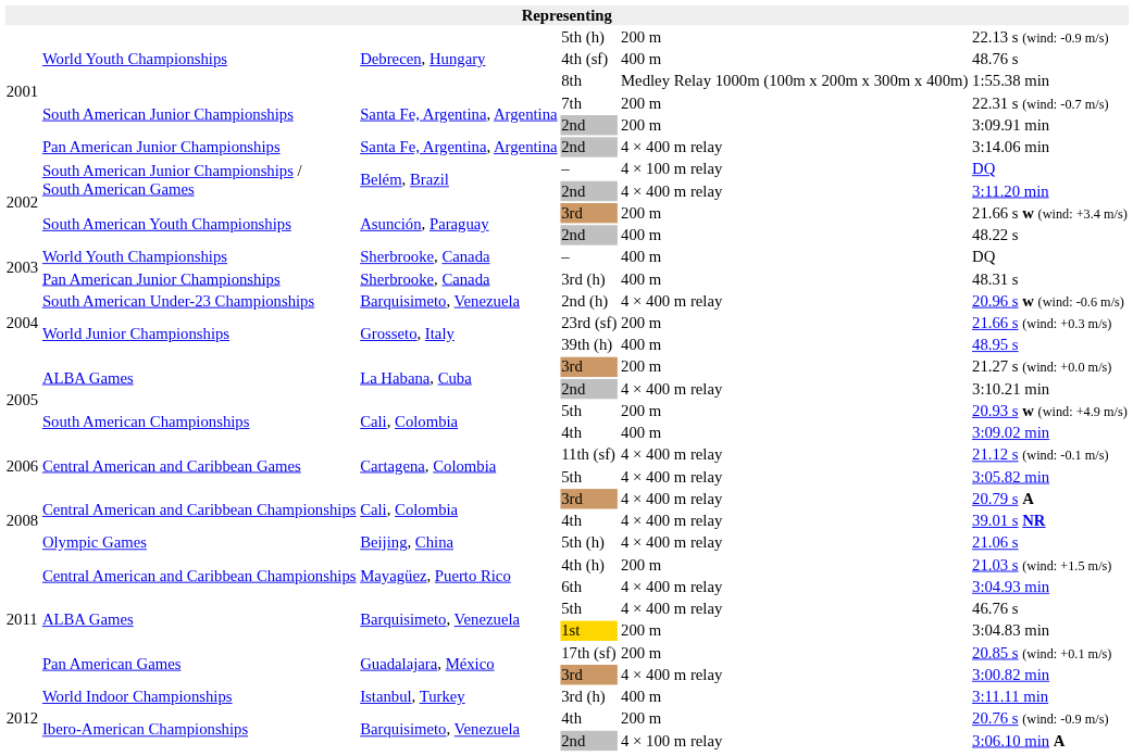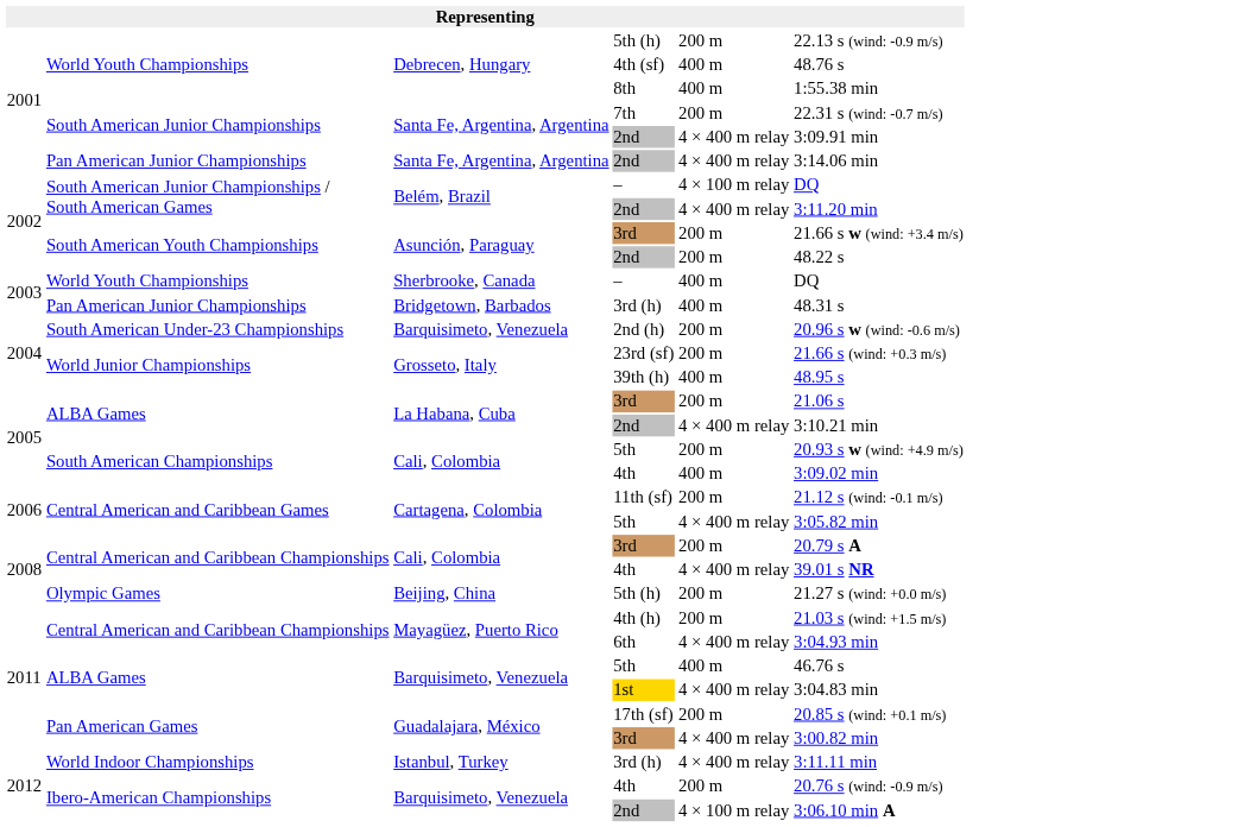 <table>
 <tr>
 <th bgcolor="#eeeeee" colspan="6">Representing </th>
 </tr>
 <tr>
 <td rowspan=6>2001</td>
 <td rowspan=3><a href='#'>World Youth Championships</a></td>
 <td rowspan=3><a href='#'>Debrecen</a>, <a href='#'>Hungary</a></td>
 <td>5th (h)</td>
 <td>200 m</td>
 <td>22.13 s  <small>(wind: -0.9 m/s)</small></td>
 </tr>
 <tr>
 <td>4th (sf)</td>
 <td>400 m</td>
 <td>48.76 s</td>
 </tr>
 <tr>
 <td>8th</td>
-<td>Medley Relay 1000m (100m x 200m x 300m x 400m)</td>
+<td>400 m</td>
 <td>1:55.38 min</td>
 </tr>
 <tr>
 <td rowspan=2><a href='#'>South American Junior Championships</a></td>
 <td rowspan=2><a href='#'>Santa Fe, Argentina</a>, <a href='#'>Argentina</a></td>
 <td>7th</td>
 <td>200 m</td>
 <td>22.31 s <small>(wind: -0.7 m/s)</small></td>
 </tr>
 <tr>
 <td bgcolor=silver>2nd</td>
-<td>200 m</td>
+<td>4 × 400 m relay</td>
 <td>3:09.91 min</td>
 </tr>
 <tr>
 <td><a href='#'>Pan American Junior Championships</a></td>
 <td><a href='#'>Santa Fe, Argentina</a>, <a href='#'>Argentina</a></td>
 <td bgcolor=silver>2nd</td>
 <td>4 × 400 m relay</td>
 <td>3:14.06 min</td>
 </tr>
 <tr>
 <td rowspan=4>2002</td>
 <td rowspan=2><a href='#'>South American Junior Championships</a> /<br> <a href='#'>South American Games</a></td>
 <td rowspan=2><a href='#'>Belém</a>, <a href='#'>Brazil</a></td>
 <td>–</td>
 <td>4 × 100 m relay</td>
 <td><a href='#'>DQ</a></td>
 </tr>
 <tr>
 <td bgcolor=silver>2nd</td>
 <td>4 × 400 m relay</td>
 <td><a href='#'>3:11.20 min</a></td>
 </tr>
 <tr>
 <td rowspan=2><a href='#'>South American Youth Championships</a></td>
 <td rowspan=2><a href='#'>Asunción</a>, <a href='#'>Paraguay</a></td>
 <td bgcolor=cc9966>3rd</td>
 <td>200 m</td>
 <td>21.66 s <strong>w</strong> <small>(wind: +3.4 m/s)</small></td>
 </tr>
 <tr>
 <td bgcolor=silver>2nd</td>
-<td>400 m</td>
+<td>200 m</td>
 <td>48.22 s</td>
 </tr>
 <tr>
 <td rowspan=2>2003</td>
 <td><a href='#'>World Youth Championships</a></td>
 <td><a href='#'>Sherbrooke</a>, <a href='#'>Canada</a></td>
 <td>–</td>
 <td>400 m</td>
 <td>DQ</td>
 </tr>
 <tr>
 <td><a href='#'>Pan American Junior Championships</a></td>
-<td><a href='#'>Sherbrooke</a>, <a href='#'>Canada</a></td>
+<td><a href='#'>Bridgetown</a>, <a href='#'>Barbados</a></td>
 <td>3rd (h)</td>
 <td>400 m</td>
 <td>48.31 s</td>
 </tr>
 <tr>
 <td rowspan=3>2004</td>
 <td><a href='#'>South American Under-23 Championships</a></td>
 <td><a href='#'>Barquisimeto</a>, <a href='#'>Venezuela</a></td>
 <td>2nd (h)</td>
-<td>4 × 400 m relay</td>
+<td>200 m</td>
 <td><a href='#'>20.96 s</a> <strong>w</strong>  <small>(wind: -0.6 m/s)</small></td>
 </tr>
 <tr>
 <td rowspan=2><a href='#'>World Junior Championships</a></td>
 <td rowspan=2><a href='#'>Grosseto</a>, <a href='#'>Italy</a></td>
 <td>23rd (sf)</td>
 <td>200 m</td>
 <td><a href='#'>21.66 s</a> <small>(wind: +0.3 m/s)</small></td>
 </tr>
 <tr>
 <td>39th (h)</td>
 <td>400 m</td>
 <td><a href='#'>48.95 s</a></td>
 </tr>
 <tr>
 <td rowspan=4>2005</td>
 <td rowspan=2><a href='#'>ALBA Games</a></td>
 <td rowspan=2><a href='#'>La Habana</a>, <a href='#'>Cuba</a></td>
 <td bgcolor=cc9966>3rd</td>
 <td>200 m</td>
-<td>21.27 s  <small>(wind: +0.0 m/s)</small></td>
+<td><a href='#'>21.06 s</a></td>
 </tr>
 <tr>
 <td bgcolor=silver>2nd</td>
 <td>4 × 400 m relay</td>
 <td>3:10.21 min</td>
 </tr>
 <tr>
 <td rowspan=2><a href='#'>South American Championships</a></td>
 <td rowspan=2><a href='#'>Cali</a>, <a href='#'>Colombia</a></td>
 <td>5th</td>
 <td>200 m</td>
 <td><a href='#'>20.93 s</a> <strong>w</strong> <small>(wind: +4.9 m/s)</small></td>
 </tr>
 <tr>
 <td>4th</td>
 <td>400 m</td>
 <td><a href='#'>3:09.02 min</a></td>
 </tr>
 <tr>
 <td rowspan=2>2006</td>
 <td rowspan=2><a href='#'>Central American and Caribbean Games</a></td>
 <td rowspan=2><a href='#'>Cartagena</a>, <a href='#'>Colombia</a></td>
 <td>11th (sf)</td>
-<td>4 × 400 m relay</td>
+<td>200 m</td>
 <td><a href='#'>21.12 s</a> <small>(wind: -0.1 m/s)</small></td>
 </tr>
 <tr>
 <td>5th</td>
 <td>4 × 400 m relay</td>
 <td><a href='#'>3:05.82 min</a></td>
 </tr>
 <tr>
 <td rowspan=3>2008</td>
 <td rowspan=2><a href='#'>Central American and Caribbean Championships</a></td>
 <td rowspan=2><a href='#'>Cali</a>, <a href='#'>Colombia</a></td>
 <td bgcolor=cc9966>3rd</td>
-<td>4 × 400 m relay</td>
+<td>200 m</td>
 <td><a href='#'>20.79 s</a> <strong>A</strong></td>
 </tr>
 <tr>
 <td>4th</td>
 <td>4 × 400 m relay</td>
 <td><a href='#'>39.01 s</a> <strong><a href='#'>NR</a></strong></td>
 </tr>
 <tr>
 <td><a href='#'>Olympic Games</a></td>
 <td><a href='#'>Beijing</a>, <a href='#'>China</a></td>
 <td>5th (h)</td>
-<td>4 × 400 m relay</td>
-<td><a href='#'>21.06 s</a></td>
+<td>200 m</td>
+<td>21.27 s  <small>(wind: +0.0 m/s)</small></td>
 </tr>
 <tr>
 <td rowspan=6>2011</td>
 <td rowspan=2><a href='#'>Central American and Caribbean Championships</a></td>
 <td rowspan=2><a href='#'>Mayagüez</a>, <a href='#'>Puerto Rico</a></td>
 <td>4th (h)</td>
 <td>200 m</td>
 <td><a href='#'>21.03 s</a> <small>(wind: +1.5 m/s)</small></td>
 </tr>
 <tr>
 <td>6th</td>
 <td>4 × 400 m relay</td>
 <td><a href='#'>3:04.93 min</a></td>
 </tr>
 <tr>
 <td rowspan=2><a href='#'>ALBA Games</a></td>
 <td rowspan=2><a href='#'>Barquisimeto</a>, <a href='#'>Venezuela</a></td>
 <td>5th</td>
-<td>4 × 400 m relay</td>
+<td>400 m</td>
 <td>46.76 s</td>
 </tr>
 <tr>
 <td bgcolor=gold>1st</td>
-<td>200 m</td>
+<td>4 × 400 m relay</td>
 <td>3:04.83 min</td>
 </tr>
 <tr>
 <td rowspan=2><a href='#'>Pan American Games</a></td>
 <td rowspan=2><a href='#'>Guadalajara</a>, <a href='#'>México</a></td>
 <td>17th (sf)</td>
 <td>200 m</td>
 <td><a href='#'>20.85 s</a> <small>(wind: +0.1 m/s)</small></td>
 </tr>
 <tr>
 <td bgcolor=cc9966>3rd</td>
 <td>4 × 400 m relay</td>
 <td><a href='#'>3:00.82 min</a></td>
 </tr>
 <tr>
 <td rowspan=3>2012</td>
 <td><a href='#'>World Indoor Championships</a></td>
 <td><a href='#'>Istanbul</a>, <a href='#'>Turkey</a></td>
 <td>3rd (h)</td>
-<td>400 m</td>
+<td>4 × 400 m relay</td>
 <td><a href='#'>3:11.11 min</a></td>
 </tr>
 <tr>
 <td rowspan=2><a href='#'>Ibero-American Championships</a></td>
 <td rowspan=2><a href='#'>Barquisimeto</a>, <a href='#'>Venezuela</a></td>
 <td>4th</td>
 <td>200 m</td>
 <td><a href='#'>20.76 s</a>  <small>(wind: -0.9 m/s)</small></td>
 </tr>
 <tr>
 <td bgcolor=silver>2nd</td>
 <td>4 × 100 m relay</td>
 <td><a href='#'>3:06.10 min</a> <strong>A</strong></td>
 </tr>
 </table>
